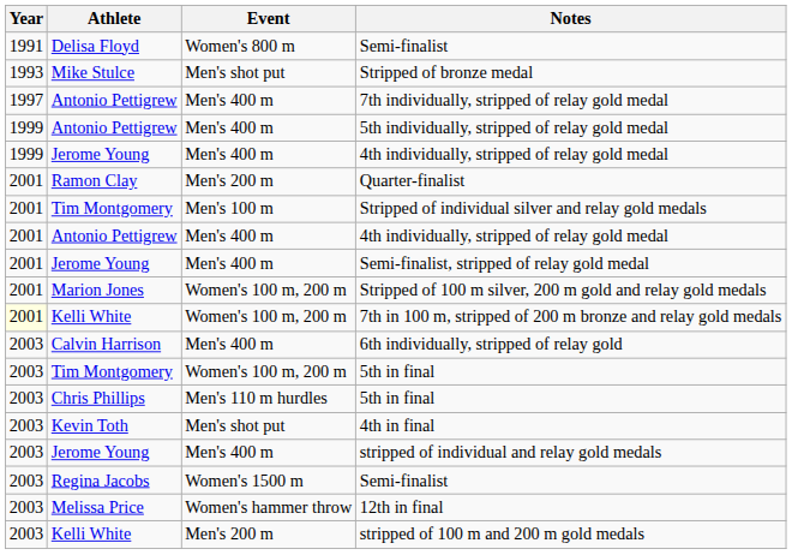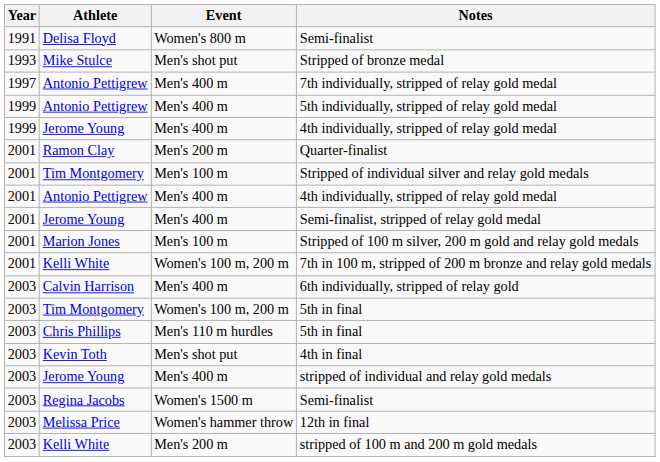 <table class=wikitable>
 <tr>
 <th>Year</th>
 <th>Athlete</th>
 <th>Event</th>
 <th>Notes</th>
 </tr>
 <tr>
 <td>1991</td>
 <td><a href='#'>Delisa Floyd</a></td>
 <td>Women's 800 m</td>
 <td>Semi-finalist</td>
 </tr>
 <tr>
 <td>1993</td>
 <td><a href='#'>Mike Stulce</a></td>
 <td>Men's shot put</td>
 <td>Stripped of bronze medal</td>
 </tr>
 <tr>
 <td>1997</td>
 <td><a href='#'>Antonio Pettigrew</a></td>
 <td>Men's 400 m</td>
 <td>7th individually, stripped of relay gold medal</td>
 </tr>
 <tr>
 <td>1999</td>
 <td><a href='#'>Antonio Pettigrew</a></td>
 <td>Men's 400 m</td>
 <td>5th individually, stripped of relay gold medal</td>
 </tr>
 <tr>
 <td>1999</td>
 <td><a href='#'>Jerome Young</a></td>
 <td>Men's 400 m</td>
 <td>4th individually, stripped of relay gold medal</td>
 </tr>
 <tr>
 <td>2001</td>
 <td><a href='#'>Ramon Clay</a></td>
 <td>Men's 200 m</td>
 <td>Quarter-finalist</td>
 </tr>
 <tr>
 <td>2001</td>
 <td><a href='#'>Tim Montgomery</a></td>
 <td>Men's 100 m</td>
 <td>Stripped of individual silver and relay gold medals</td>
 </tr>
 <tr>
 <td>2001</td>
 <td><a href='#'>Antonio Pettigrew</a></td>
 <td>Men's 400 m</td>
 <td>4th individually, stripped of relay gold medal</td>
 </tr>
 <tr>
 <td>2001</td>
 <td><a href='#'>Jerome Young</a></td>
 <td>Men's 400 m</td>
 <td>Semi-finalist, stripped of relay gold medal</td>
 </tr>
 <tr>
 <td>2001</td>
 <td><a href='#'>Marion Jones</a></td>
-<td>Women's 100 m, 200 m</td>
+<td>Men's 100 m</td>
 <td>Stripped of 100 m silver, 200 m gold and relay gold medals</td>
 </tr>
 <tr>
-<td style="background: lightyellow;">2001</td>
+<td>2001</td>
 <td><a href='#'>Kelli White</a></td>
 <td>Women's 100 m, 200 m</td>
 <td>7th in 100 m, stripped of 200 m bronze and relay gold medals</td>
 </tr>
 <tr>
 <td>2003</td>
 <td><a href='#'>Calvin Harrison</a></td>
 <td>Men's 400 m</td>
 <td>6th individually, stripped of relay gold</td>
 </tr>
 <tr>
 <td>2003</td>
 <td><a href='#'>Tim Montgomery</a></td>
 <td>Women's 100 m, 200 m</td>
 <td>5th in final</td>
 </tr>
 <tr>
 <td>2003</td>
 <td><a href='#'>Chris Phillips</a></td>
 <td>Men's 110 m hurdles</td>
 <td>5th in final</td>
 </tr>
 <tr>
 <td>2003</td>
 <td><a href='#'>Kevin Toth</a></td>
 <td>Men's shot put</td>
 <td>4th in final</td>
 </tr>
 <tr>
 <td>2003</td>
 <td><a href='#'>Jerome Young</a></td>
 <td>Men's 400 m</td>
 <td>stripped of individual and relay gold medals</td>
 </tr>
 <tr>
 <td>2003</td>
 <td><a href='#'>Regina Jacobs</a></td>
 <td>Women's 1500 m</td>
 <td>Semi-finalist</td>
 </tr>
 <tr>
 <td>2003</td>
 <td><a href='#'>Melissa Price</a></td>
 <td>Women's hammer throw</td>
 <td>12th in final</td>
 </tr>
 <tr>
 <td>2003</td>
 <td><a href='#'>Kelli White</a></td>
 <td>Men's 200 m</td>
 <td>stripped of 100 m and 200 m gold medals</td>
 </tr>
 </table>
